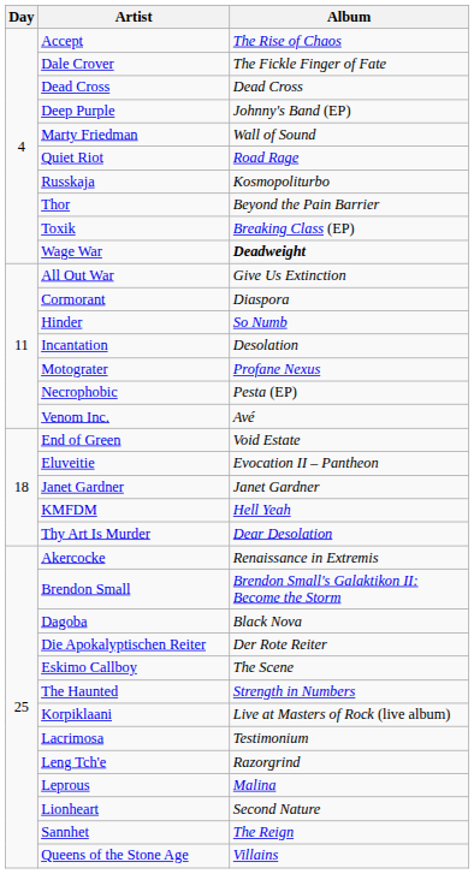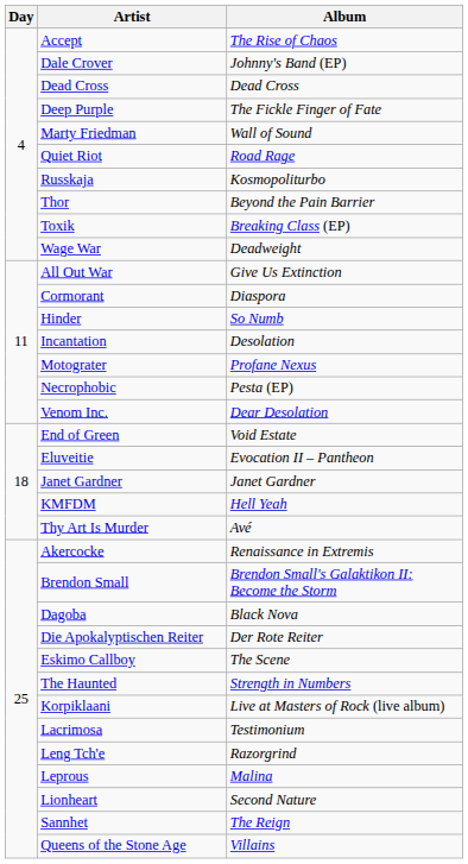 <table class="wikitable">
 <tr>
 <th style="width:20px;">Day</th>
 <th style="width:200px;">Artist</th>
 <th style="width:250px;">Album</th>
 </tr>
 <tr>
 <td style="text-align:center;" rowspan=10>4</td>
 <td><a href='#'>Accept</a></td>
 <td><em><a href='#'>The Rise of Chaos</a></em></td>
 </tr>
 <tr>
 <td><a href='#'>Dale Crover</a></td>
-<td><em>The Fickle Finger of Fate</em></td>
+<td><em>Johnny's Band</em> (EP)</td>
 </tr>
 <tr>
 <td><a href='#'>Dead Cross</a></td>
 <td><em>Dead Cross</em></td>
 </tr>
 <tr>
 <td><a href='#'>Deep Purple</a></td>
-<td><em>Johnny's Band</em> (EP)</td>
+<td><em>The Fickle Finger of Fate</em></td>
 </tr>
 <tr>
 <td><a href='#'>Marty Friedman</a></td>
 <td><em>Wall of Sound</em></td>
 </tr>
 <tr>
 <td><a href='#'>Quiet Riot</a></td>
 <td><em><a href='#'>Road Rage</a></em></td>
 </tr>
 <tr>
 <td><a href='#'>Russkaja</a></td>
 <td><em>Kosmopoliturbo</em></td>
 </tr>
 <tr>
 <td><a href='#'>Thor</a></td>
 <td><em>Beyond the Pain Barrier</em></td>
 </tr>
 <tr>
 <td><a href='#'>Toxik</a></td>
 <td><em><a href='#'>Breaking Class</a></em> (EP)</td>
 </tr>
 <tr>
 <td><a href='#'>Wage War</a></td>
-<td><strong><em>Deadweight</em></strong></td>
+<td><em>Deadweight</em></td>
 </tr>
 <tr>
 <td style="text-align:center;" rowspan=7>11</td>
 <td><a href='#'>All Out War</a></td>
 <td><em>Give Us Extinction</em></td>
 </tr>
 <tr>
 <td><a href='#'>Cormorant</a></td>
 <td><em>Diaspora</em></td>
 </tr>
 <tr>
 <td><a href='#'>Hinder</a></td>
 <td><em><a href='#'>So Numb</a></em></td>
 </tr>
 <tr>
 <td><a href='#'>Incantation</a></td>
 <td><em>Desolation</em></td>
 </tr>
 <tr>
 <td><a href='#'>Motograter</a></td>
 <td><em><a href='#'>Profane Nexus</a></em></td>
 </tr>
 <tr>
 <td><a href='#'>Necrophobic</a></td>
 <td><em>Pesta</em> (EP)</td>
 </tr>
 <tr>
 <td><a href='#'>Venom Inc.</a></td>
-<td><em>Avé</em></td>
+<td><em><a href='#'>Dear Desolation</a></em></td>
 </tr>
 <tr>
 <td style="text-align:center;" rowspan=5>18</td>
 <td><a href='#'>End of Green</a></td>
 <td><em>Void Estate</em></td>
 </tr>
 <tr>
 <td><a href='#'>Eluveitie</a></td>
 <td><em>Evocation II – Pantheon</em></td>
 </tr>
 <tr>
 <td><a href='#'>Janet Gardner</a></td>
 <td><em>Janet Gardner</em></td>
 </tr>
 <tr>
 <td><a href='#'>KMFDM</a></td>
 <td><em><a href='#'>Hell Yeah</a></em></td>
 </tr>
 <tr>
 <td><a href='#'>Thy Art Is Murder</a></td>
-<td><em><a href='#'>Dear Desolation</a></em></td>
+<td><em>Avé</em></td>
 </tr>
 <tr>
 <td rowspan="13" style="text-align:center;">25</td>
 <td><a href='#'>Akercocke</a></td>
 <td><em>Renaissance in Extremis</em></td>
 </tr>
 <tr>
 <td><a href='#'>Brendon Small</a></td>
 <td><em><a href='#'>Brendon Small's Galaktikon II: Become the Storm</a></em></td>
 </tr>
 <tr>
 <td><a href='#'>Dagoba</a></td>
 <td><em>Black Nova</em></td>
 </tr>
 <tr>
 <td><a href='#'>Die Apokalyptischen Reiter</a></td>
 <td><em>Der Rote Reiter</em></td>
 </tr>
 <tr>
 <td><a href='#'>Eskimo Callboy</a></td>
 <td><em>The Scene</em></td>
 </tr>
 <tr>
 <td><a href='#'>The Haunted</a></td>
 <td><em><a href='#'>Strength in Numbers</a></em></td>
 </tr>
 <tr>
 <td><a href='#'>Korpiklaani</a></td>
 <td><em>Live at Masters of Rock</em> (live album)</td>
 </tr>
 <tr>
 <td><a href='#'>Lacrimosa</a></td>
 <td><em>Testimonium</em></td>
 </tr>
 <tr>
 <td><a href='#'>Leng Tch'e</a></td>
 <td><em>Razorgrind</em></td>
 </tr>
 <tr>
 <td><a href='#'>Leprous</a></td>
 <td><em><a href='#'>Malina</a></em></td>
 </tr>
 <tr>
 <td><a href='#'>Lionheart</a></td>
 <td><em>Second Nature</em></td>
 </tr>
 <tr>
 <td><a href='#'>Sannhet</a></td>
 <td><em><a href='#'>The Reign</a></em></td>
 </tr>
 <tr>
 <td><a href='#'>Queens of the Stone Age</a></td>
 <td><em><a href='#'>Villains</a></em></td>
 </tr>
 </table>
